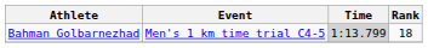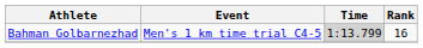 <table class=wikitable>
 <tr>
 <th>Athlete</th>
 <th>Event</th>
 <th>Time</th>
 <th>Rank</th>
 </tr>
 <tr>
 <td><a href='#'>Bahman Golbarnezhad</a></td>
 <td><a href='#'>Men's 1 km time trial C4-5</a></td>
 <td align="center" style="background: lightgrey;">1:13.799</td>
-<td align="center">18</td>
+<td align="center">16</td>
 </tr>
 <tr>
 </tr>
 </table>
